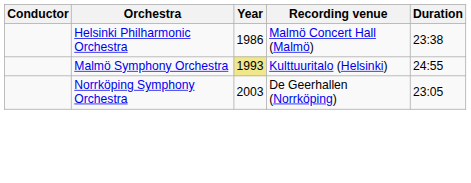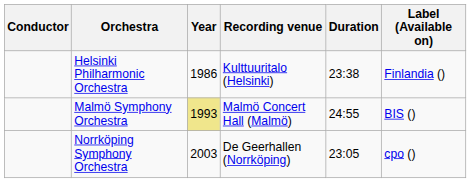 <table class="wikitable sortable">
 <tr>
 <th scope="col">Conductor</th>
 <th scope="col">Orchestra</th>
 <th scope="col">Year</th>
 <th scope="col">Recording venue</th>
 <th scope="col">Duration</th>
+<th scope="col">Label (Available on)</th>
 </tr>
 <tr>
 <td></td>
 <td><a href='#'>Helsinki Philharmonic Orchestra</a></td>
 <td>1986</td>
-<td><a href='#'>Malmö Concert Hall</a> (<a href='#'>Malmö</a>)</td>
+<td><a href='#'>Kulttuuritalo</a> (<a href='#'>Helsinki</a>)</td>
 <td>23:38</td>
+<td><a href='#'>Finlandia</a> ()</td>
 </tr>
 <tr>
 <td></td>
 <td><a href='#'>Malmö Symphony Orchestra</a></td>
 <td style="background: khaki;">1993</td>
-<td><a href='#'>Kulttuuritalo</a> (<a href='#'>Helsinki</a>)</td>
+<td><a href='#'>Malmö Concert Hall</a> (<a href='#'>Malmö</a>)</td>
 <td>24:55</td>
+<td><a href='#'>BIS</a> ()</td>
 </tr>
 <tr>
 <td></td>
 <td><a href='#'>Norrköping Symphony Orchestra</a></td>
 <td>2003</td>
 <td>De Geerhallen (<a href='#'>Norrköping</a>)</td>
 <td>23:05</td>
+<td><a href='#'>cpo</a> ()</td>
 </tr>
 </table>
